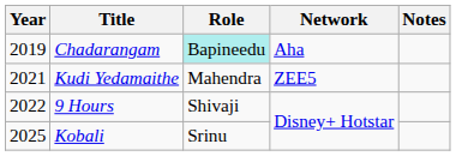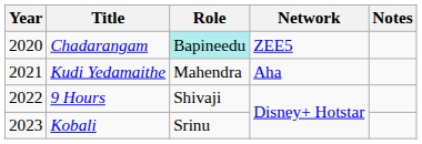 <table class="wikitable">
 <tr>
 <th>Year</th>
 <th>Title</th>
 <th>Role</th>
 <th>Network</th>
 <th>Notes</th>
 </tr>
 <tr>
-<td>2019</td>
+<td>2020</td>
 <td><em><a href='#'>Chadarangam</a></em></td>
 <td style="background: paleturquoise;">Bapineedu</td>
-<td><a href='#'>Aha</a></td>
+<td><a href='#'>ZEE5</a></td>
 <td></td>
 </tr>
 <tr>
 <td>2021</td>
 <td><em><a href='#'>Kudi Yedamaithe</a></em></td>
 <td>Mahendra</td>
-<td><a href='#'>ZEE5</a></td>
+<td><a href='#'>Aha</a></td>
 <td></td>
 </tr>
 <tr>
 <td>2022</td>
 <td><em><a href='#'>9 Hours</a></em></td>
 <td>Shivaji</td>
 <td rowspan="2"><a href='#'>Disney+ Hotstar</a></td>
 <td></td>
 </tr>
 <tr>
-<td>2025</td>
+<td>2023</td>
 <td><em><a href='#'>Kobali</a></em></td>
 <td>Srinu</td>
 <td></td>
 </tr>
 </table>
